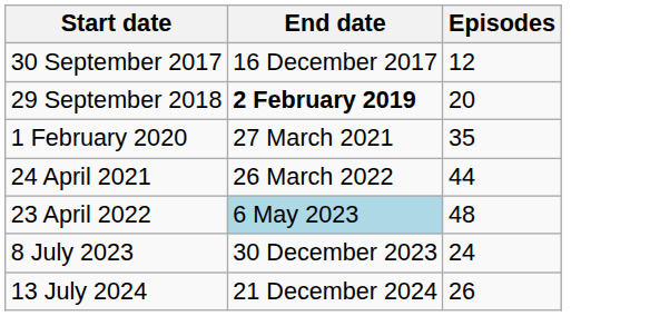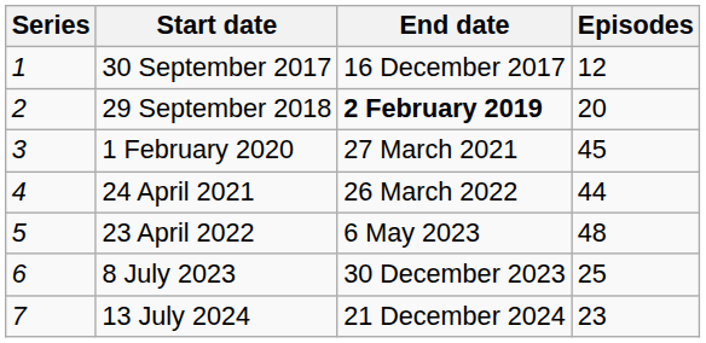 <table class="wikitable">
 <tr>
+<th>Series</th>
 <th>Start date</th>
 <th>End date</th>
 <th>Episodes</th>
 </tr>
 <tr>
+<td><em>1</em></td>
 <td>30 September 2017</td>
 <td>16 December 2017</td>
 <td>12</td>
 </tr>
 <tr>
+<td><em>2</em></td>
 <td>29 September 2018</td>
 <td><strong>2 February 2019</strong></td>
 <td>20</td>
 </tr>
 <tr>
+<td><em>3</em></td>
 <td>1 February 2020</td>
 <td>27 March 2021</td>
-<td>35</td>
+<td>45</td>
 </tr>
 <tr>
+<td><em>4</em></td>
 <td>24 April 2021</td>
 <td>26 March 2022</td>
 <td>44</td>
 </tr>
 <tr>
+<td><em>5</em></td>
 <td>23 April 2022</td>
-<td style="background: lightblue;">6 May 2023</td>
+<td>6 May 2023</td>
 <td>48</td>
 </tr>
 <tr>
+<td><em>6</em></td>
 <td>8 July 2023</td>
 <td>30 December 2023</td>
-<td>24</td>
+<td>25</td>
 </tr>
 <tr>
+<td><em>7</em></td>
 <td>13 July 2024</td>
 <td>21 December 2024</td>
-<td>26</td>
+<td>23</td>
 </tr>
 </table>
